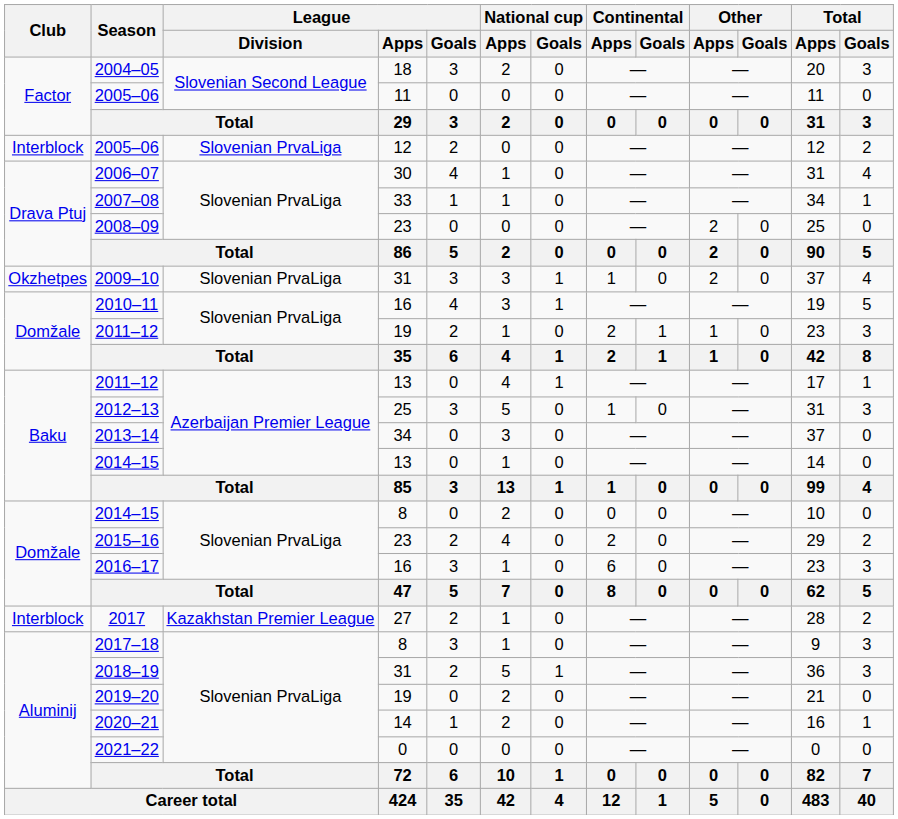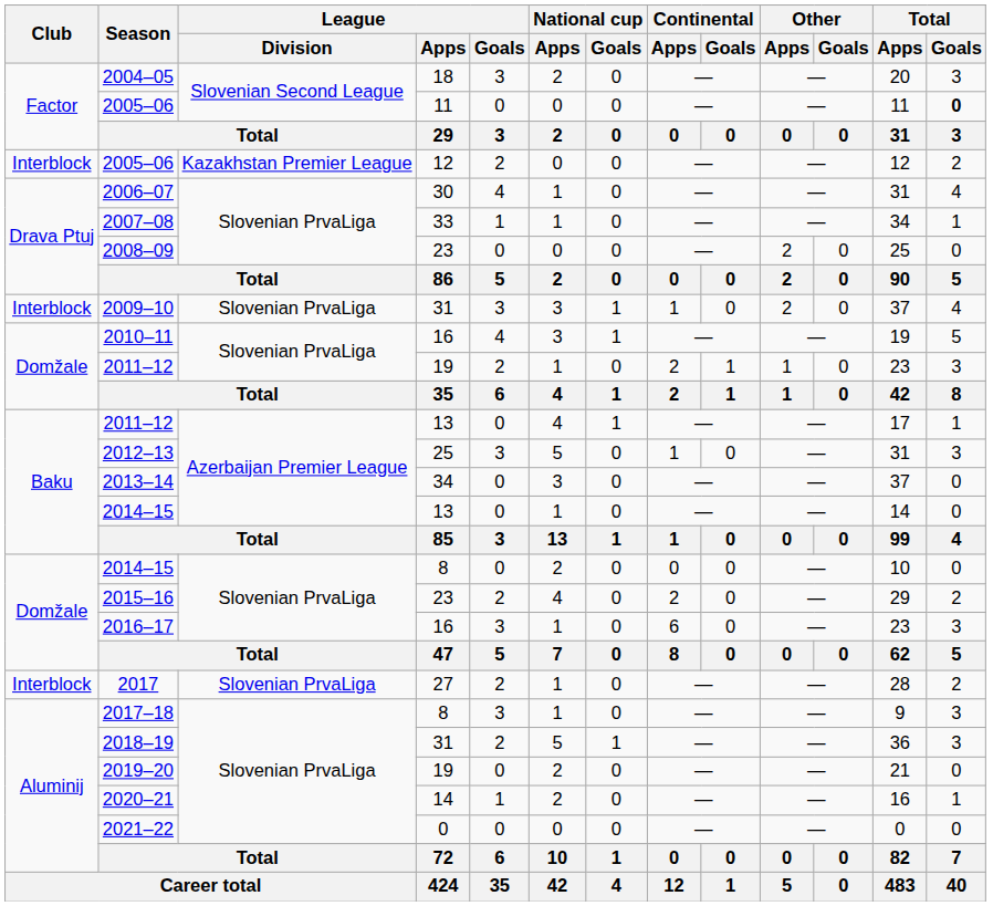 <table class="wikitable" style="text-align: center;">
 <tr>
 <th rowspan="2">Club</th>
 <th rowspan="2">Season</th>
 <th colspan="3">League</th>
 <th colspan="2">National cup</th>
 <th colspan="2">Continental</th>
 <th colspan="2">Other</th>
 <th colspan="2">Total</th>
 </tr>
 <tr>
 <th>Division</th>
 <th>Apps</th>
 <th>Goals</th>
 <th>Apps</th>
 <th>Goals</th>
 <th>Apps</th>
 <th>Goals</th>
 <th>Apps</th>
 <th>Goals</th>
 <th>Apps</th>
 <th>Goals</th>
 </tr>
 <tr>
 <td rowspan="3" valign="center"><a href='#'>Factor</a></td>
 <td><a href='#'>2004–05</a></td>
 <td rowspan="2" valign="center"><a href='#'>Slovenian Second League</a></td>
 <td>18</td>
 <td>3</td>
 <td>2</td>
 <td>0</td>
 <td colspan="2">—</td>
 <td colspan="2">—</td>
 <td>20</td>
 <td>3</td>
 </tr>
 <tr>
 <td><a href='#'>2005–06</a></td>
 <td>11</td>
 <td>0</td>
 <td>0</td>
 <td>0</td>
 <td colspan="2">—</td>
 <td colspan="2">—</td>
 <td>11</td>
-<td>0</td>
+<td><strong>0</strong></td>
 </tr>
 <tr>
 <th colspan="2">Total</th>
 <th>29</th>
 <th>3</th>
 <th>2</th>
 <th>0</th>
 <th>0</th>
 <th>0</th>
 <th>0</th>
 <th>0</th>
 <th>31</th>
 <th>3</th>
 </tr>
 <tr>
 <td valign="center"><a href='#'>Interblock</a></td>
 <td><a href='#'>2005–06</a></td>
-<td><a href='#'>Slovenian PrvaLiga</a></td>
+<td rowspan="1" valign="center"><a href='#'>Kazakhstan Premier League</a></td>
 <td>12</td>
 <td>2</td>
 <td>0</td>
 <td>0</td>
 <td colspan="2">—</td>
 <td colspan="2">—</td>
 <td>12</td>
 <td>2</td>
 </tr>
 <tr>
 <td rowspan="4" valign="center"><a href='#'>Drava Ptuj</a></td>
 <td><a href='#'>2006–07</a></td>
 <td rowspan="3" valign="center">Slovenian PrvaLiga</td>
 <td>30</td>
 <td>4</td>
 <td>1</td>
 <td>0</td>
 <td colspan="2">—</td>
 <td colspan="2">—</td>
 <td>31</td>
 <td>4</td>
 </tr>
 <tr>
 <td><a href='#'>2007–08</a></td>
 <td>33</td>
 <td>1</td>
 <td>1</td>
 <td>0</td>
 <td colspan="2">—</td>
 <td colspan="2">—</td>
 <td>34</td>
 <td>1</td>
 </tr>
 <tr>
 <td><a href='#'>2008–09</a></td>
 <td>23</td>
 <td>0</td>
 <td>0</td>
 <td>0</td>
 <td colspan="2">—</td>
 <td>2</td>
 <td>0</td>
 <td>25</td>
 <td>0</td>
 </tr>
 <tr>
 <th colspan="2">Total</th>
 <th>86</th>
 <th>5</th>
 <th>2</th>
 <th>0</th>
 <th>0</th>
 <th>0</th>
 <th>2</th>
 <th>0</th>
 <th>90</th>
 <th>5</th>
 </tr>
 <tr>
-<td rowspan="1" valign="center"><a href='#'>Okzhetpes</a></td>
+<td valign="center"><a href='#'>Interblock</a></td>
 <td><a href='#'>2009–10</a></td>
 <td>Slovenian PrvaLiga</td>
 <td>31</td>
 <td>3</td>
 <td>3</td>
 <td>1</td>
 <td>1</td>
 <td>0</td>
 <td>2</td>
 <td>0</td>
 <td>37</td>
 <td>4</td>
 </tr>
 <tr>
 <td rowspan="3" valign="center"><a href='#'>Domžale</a></td>
 <td><a href='#'>2010–11</a></td>
 <td rowspan="2" valign="center">Slovenian PrvaLiga</td>
 <td>16</td>
 <td>4</td>
 <td>3</td>
 <td>1</td>
 <td colspan="2">—</td>
 <td colspan="2">—</td>
 <td>19</td>
 <td>5</td>
 </tr>
 <tr>
 <td><a href='#'>2011–12</a></td>
 <td>19</td>
 <td>2</td>
 <td>1</td>
 <td>0</td>
 <td>2</td>
 <td>1</td>
 <td>1</td>
 <td>0</td>
 <td>23</td>
 <td>3</td>
 </tr>
 <tr>
 <th colspan="2">Total</th>
 <th>35</th>
 <th>6</th>
 <th>4</th>
 <th>1</th>
 <th>2</th>
 <th>1</th>
 <th>1</th>
 <th>0</th>
 <th>42</th>
 <th>8</th>
 </tr>
 <tr>
 <td rowspan="5" valign="center"><a href='#'>Baku</a></td>
 <td><a href='#'>2011–12</a></td>
 <td rowspan="4" valign="center"><a href='#'>Azerbaijan Premier League</a></td>
 <td>13</td>
 <td>0</td>
 <td>4</td>
 <td>1</td>
 <td colspan="2">—</td>
 <td colspan="2">—</td>
 <td>17</td>
 <td>1</td>
 </tr>
 <tr>
 <td><a href='#'>2012–13</a></td>
 <td>25</td>
 <td>3</td>
 <td>5</td>
 <td>0</td>
 <td>1</td>
 <td>0</td>
 <td colspan="2">—</td>
 <td>31</td>
 <td>3</td>
 </tr>
 <tr>
 <td><a href='#'>2013–14</a></td>
 <td>34</td>
 <td>0</td>
 <td>3</td>
 <td>0</td>
 <td colspan="2">—</td>
 <td colspan="2">—</td>
 <td>37</td>
 <td>0</td>
 </tr>
 <tr>
 <td><a href='#'>2014–15</a></td>
 <td>13</td>
 <td>0</td>
 <td>1</td>
 <td>0</td>
 <td colspan="2">—</td>
 <td colspan="2">—</td>
 <td>14</td>
 <td>0</td>
 </tr>
 <tr>
 <th colspan="2">Total</th>
 <th>85</th>
 <th>3</th>
 <th>13</th>
 <th>1</th>
 <th>1</th>
 <th>0</th>
 <th>0</th>
 <th>0</th>
 <th>99</th>
 <th>4</th>
 </tr>
 <tr>
 <td rowspan="4" valign="center"><a href='#'>Domžale</a></td>
 <td><a href='#'>2014–15</a></td>
 <td rowspan="3" valign="center">Slovenian PrvaLiga</td>
 <td>8</td>
 <td>0</td>
 <td>2</td>
 <td>0</td>
 <td>0</td>
 <td>0</td>
 <td colspan="2">—</td>
 <td>10</td>
 <td>0</td>
 </tr>
 <tr>
 <td><a href='#'>2015–16</a></td>
 <td>23</td>
 <td>2</td>
 <td>4</td>
 <td>0</td>
 <td>2</td>
 <td>0</td>
 <td colspan="2">—</td>
 <td>29</td>
 <td>2</td>
 </tr>
 <tr>
 <td><a href='#'>2016–17</a></td>
 <td>16</td>
 <td>3</td>
 <td>1</td>
 <td>0</td>
 <td>6</td>
 <td>0</td>
 <td colspan="2">—</td>
 <td>23</td>
 <td>3</td>
 </tr>
 <tr>
 <th colspan="2">Total</th>
 <th>47</th>
 <th>5</th>
 <th>7</th>
 <th>0</th>
 <th>8</th>
 <th>0</th>
 <th>0</th>
 <th>0</th>
 <th>62</th>
 <th>5</th>
 </tr>
 <tr>
 <td valign="center"><a href='#'>Interblock</a></td>
 <td><a href='#'>2017</a></td>
-<td rowspan="1" valign="center"><a href='#'>Kazakhstan Premier League</a></td>
+<td><a href='#'>Slovenian PrvaLiga</a></td>
 <td>27</td>
 <td>2</td>
 <td>1</td>
 <td>0</td>
 <td colspan="2">—</td>
 <td colspan="2">—</td>
 <td>28</td>
 <td>2</td>
 </tr>
 <tr>
 <td rowspan="6" valign="center"><a href='#'>Aluminij</a></td>
 <td><a href='#'>2017–18</a></td>
 <td rowspan="5" valign="center">Slovenian PrvaLiga</td>
 <td>8</td>
 <td>3</td>
 <td>1</td>
 <td>0</td>
 <td colspan="2">—</td>
 <td colspan="2">—</td>
 <td>9</td>
 <td>3</td>
 </tr>
 <tr>
 <td><a href='#'>2018–19</a></td>
 <td>31</td>
 <td>2</td>
 <td>5</td>
 <td>1</td>
 <td colspan="2">—</td>
 <td colspan="2">—</td>
 <td>36</td>
 <td>3</td>
 </tr>
 <tr>
 <td><a href='#'>2019–20</a></td>
 <td>19</td>
 <td>0</td>
 <td>2</td>
 <td>0</td>
 <td colspan="2">—</td>
 <td colspan="2">—</td>
 <td>21</td>
 <td>0</td>
 </tr>
 <tr>
 <td><a href='#'>2020–21</a></td>
 <td>14</td>
 <td>1</td>
 <td>2</td>
 <td>0</td>
 <td colspan="2">—</td>
 <td colspan="2">—</td>
 <td>16</td>
 <td>1</td>
 </tr>
 <tr>
 <td><a href='#'>2021–22</a></td>
 <td>0</td>
 <td>0</td>
 <td>0</td>
 <td>0</td>
 <td colspan="2">—</td>
 <td colspan="2">—</td>
 <td>0</td>
 <td>0</td>
 </tr>
 <tr>
 <th colspan="2">Total</th>
 <th>72</th>
 <th>6</th>
 <th>10</th>
 <th>1</th>
 <th>0</th>
 <th>0</th>
 <th>0</th>
 <th>0</th>
 <th>82</th>
 <th>7</th>
 </tr>
 <tr>
 <th colspan="3">Career total</th>
 <th>424</th>
 <th>35</th>
 <th>42</th>
 <th>4</th>
 <th>12</th>
 <th>1</th>
 <th>5</th>
 <th>0</th>
 <th>483</th>
 <th>40</th>
 </tr>
 </table>
